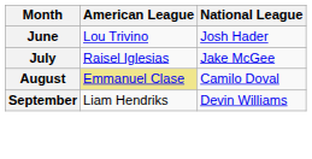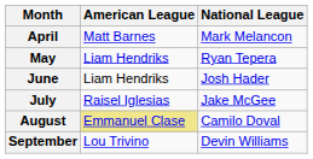 <table class="wikitable">
 <tr>
 <th>Month</th>
 <th>American League</th>
 <th>National League</th>
 </tr>
 <tr>
+<th>April</th>
+<td><a href='#'>Matt Barnes</a></td>
+<td><a href='#'>Mark Melancon</a></td>
+</tr>
+<tr>
+<th>May</th>
+<td><a href='#'>Liam Hendriks</a></td>
+<td><a href='#'>Ryan Tepera</a></td>
+</tr>
+<tr>
 <th>June</th>
-<td><a href='#'>Lou Trivino</a></td>
+<td>Liam Hendriks</td>
 <td><a href='#'>Josh Hader</a></td>
 </tr>
 <tr>
 <th>July</th>
 <td><a href='#'>Raisel Iglesias</a></td>
 <td><a href='#'>Jake McGee</a></td>
 </tr>
 <tr>
 <th>August</th>
 <td style="background: khaki;"><a href='#'>Emmanuel Clase</a></td>
 <td><a href='#'>Camilo Doval</a></td>
 </tr>
 <tr>
 <th>September</th>
-<td>Liam Hendriks</td>
+<td><a href='#'>Lou Trivino</a></td>
 <td><a href='#'>Devin Williams</a></td>
 </tr>
 </table>
